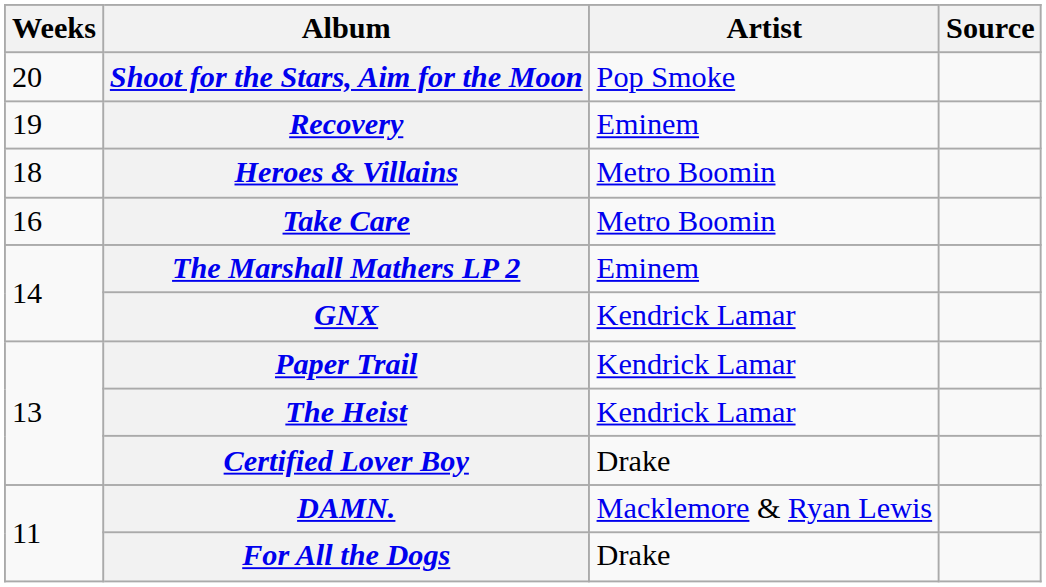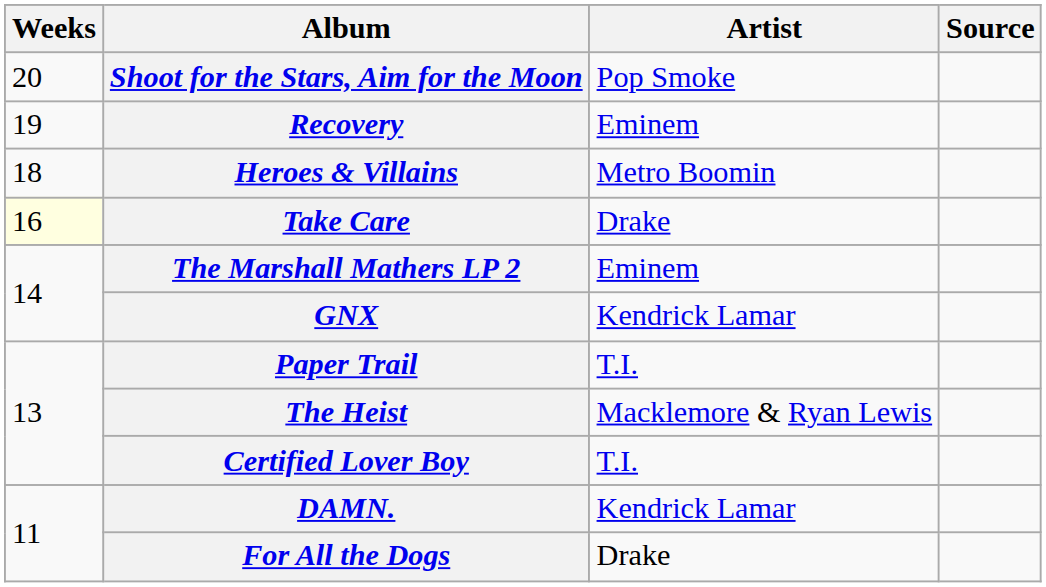 <table class="wikitable plainrowheaders">
 <tr>
 <th scope="col">Weeks</th>
 <th scope="col">Album</th>
 <th scope="col">Artist</th>
 <th scope="col">Source</th>
 </tr>
 <tr>
 <td>20</td>
 <th scope="row"><em><a href='#'>Shoot for the Stars, Aim for the Moon</a></em></th>
 <td><a href='#'>Pop Smoke</a></td>
 <td></td>
 </tr>
 <tr>
 <td>19</td>
 <th scope="row"><em><a href='#'>Recovery</a></em></th>
 <td><a href='#'>Eminem</a></td>
 <td></td>
 </tr>
 <tr>
 <td>18</td>
 <th scope="row"><em><a href='#'>Heroes & Villains</a></em></th>
 <td><a href='#'>Metro Boomin</a></td>
 <td></td>
 </tr>
 <tr>
-<td>16</td>
+<td style="background: lightyellow;">16</td>
 <th scope="row"><em><a href='#'>Take Care</a></em></th>
-<td><a href='#'>Metro Boomin</a></td>
+<td><a href='#'>Drake</a></td>
 <td></td>
 </tr>
 <tr>
 <td rowspan="2">14</td>
 <th scope="row"><em><a href='#'>The Marshall Mathers LP 2</a></em></th>
 <td><a href='#'>Eminem</a></td>
 <td></td>
 </tr>
 <tr>
 <th scope="row"><em><a href='#'>GNX</a></em></th>
 <td><a href='#'>Kendrick Lamar</a></td>
 <td></td>
 </tr>
 <tr>
 <td rowspan="3">13</td>
 <th scope="row"><em><a href='#'>Paper Trail</a></em></th>
-<td><a href='#'>Kendrick Lamar</a></td>
+<td><a href='#'>T.I.</a></td>
 <td></td>
 </tr>
 <tr>
 <th scope="row"><em><a href='#'>The Heist</a></em></th>
-<td><a href='#'>Kendrick Lamar</a></td>
+<td><a href='#'>Macklemore</a> & <a href='#'>Ryan Lewis</a></td>
 <td></td>
 </tr>
 <tr>
 <th scope="row"><em><a href='#'>Certified Lover Boy</a></em></th>
-<td>Drake</td>
+<td><a href='#'>T.I.</a></td>
 <td></td>
 </tr>
 <tr>
 <td rowspan="2">11</td>
 <th scope="row"><em><a href='#'>DAMN.</a></em></th>
-<td><a href='#'>Macklemore</a> & <a href='#'>Ryan Lewis</a></td>
+<td><a href='#'>Kendrick Lamar</a></td>
 <td></td>
 </tr>
 <tr>
 <th scope="row"><em><a href='#'>For All the Dogs</a></em></th>
 <td>Drake</td>
 <td></td>
 </tr>
 </table>
